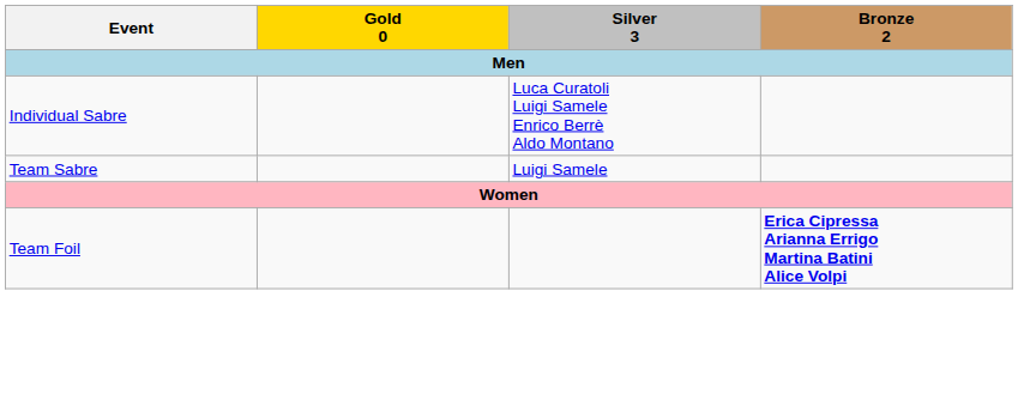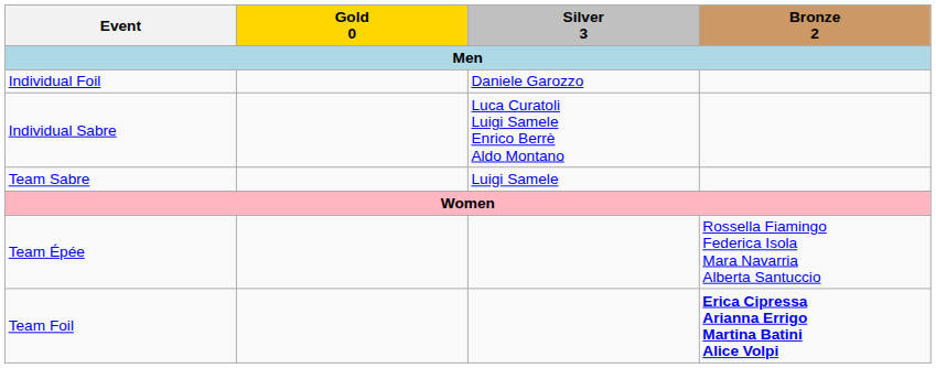 <table class="wikitable" width=70% style="font-size:90%; text-align:left;">
 <tr>
 <th width=25%>Event</th>
 <th width=25% style="background-color:gold">Gold<br>0</th>
 <th width=25% style="background-color:silver">Silver<br>3</th>
 <th width=25% style="background-color:#cc9966">Bronze<br>2</th>
 </tr>
 <tr>
 <td colspan=4 align=center bgcolor=lightblue><strong>Men</strong></td>
+</tr>
+<tr>
+<td><a href='#'>Individual Foil</a></td>
+<td></td>
+<td><a href='#'>Daniele Garozzo</a></td>
+<td></td>
 </tr>
 <tr>
 <td><a href='#'>Individual Sabre</a></td>
 <td></td>
 <td><a href='#'>Luca Curatoli</a><br><a href='#'>Luigi Samele</a><br><a href='#'>Enrico Berrè</a><br><a href='#'>Aldo Montano</a></td>
 <td></td>
 </tr>
 <tr>
 <td><a href='#'>Team Sabre</a></td>
 <td></td>
 <td><a href='#'>Luigi Samele</a></td>
 <td></td>
 </tr>
 <tr>
 <td colspan=4 align=center bgcolor=lightpink><strong>Women</strong></td>
 </tr>
 <tr>
+<td><a href='#'>Team Épée</a></td>
+<td></td>
+<td></td>
+<td><a href='#'>Rossella Fiamingo</a><br><a href='#'>Federica Isola</a><br><a href='#'>Mara Navarria</a><br><a href='#'>Alberta Santuccio</a></td>
+</tr>
+<tr>
 <td><a href='#'>Team Foil</a></td>
 <td></td>
 <td></td>
 <td><strong><a href='#'>Erica Cipressa</a><br><a href='#'>Arianna Errigo</a><br><a href='#'>Martina Batini</a><br><a href='#'>Alice Volpi</a></strong></td>
 </tr>
 </table>
